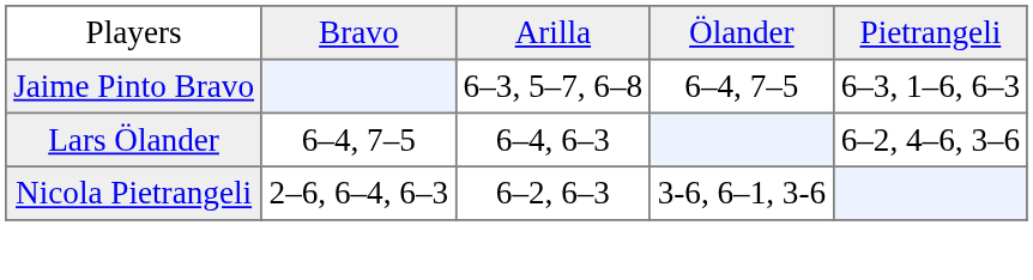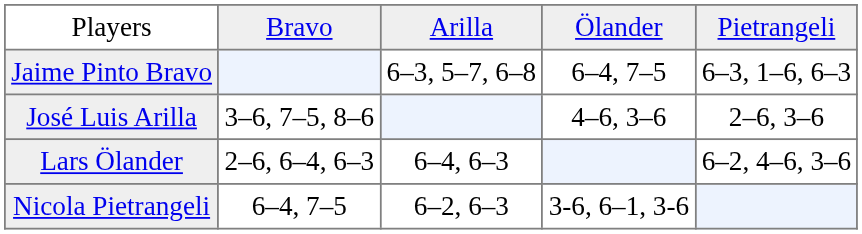 <table cellpadding="3" cellspacing="0" border="1" style="font-size: 95%; border: gray solid 1px; border-collapse: collapse;">
 <tr align=center>
 <td>Players</td>
 <td bgcolor="#EFEFEF"> <a href='#'>Bravo</a></td>
 <td bgcolor="#EFEFEF"> <a href='#'>Arilla</a></td>
 <td bgcolor="#EFEFEF"> <a href='#'>Ölander</a></td>
 <td bgcolor="#EFEFEF">  <a href='#'>Pietrangeli</a></td>
 </tr>
 <tr align=center>
 <td bgcolor="#EFEFEF"> <a href='#'>Jaime Pinto Bravo</a></td>
 <td bgcolor="#EDF3FE"></td>
 <td>6–3, 5–7, 6–8</td>
 <td>6–4, 7–5</td>
 <td>6–3, 1–6, 6–3</td>
 </tr>
 <tr align=center>
+<td bgcolor="#EFEFEF"> <a href='#'>José Luis Arilla</a></td>
+<td>3–6, 7–5, 8–6</td>
+<td bgcolor="#EDF3FE"></td>
+<td>4–6, 3–6</td>
+<td>2–6, 3–6</td>
+</tr>
+<tr align=center>
 <td bgcolor="#EFEFEF"> <a href='#'>Lars Ölander</a></td>
-<td>6–4, 7–5</td>
+<td>2–6, 6–4, 6–3</td>
 <td>6–4, 6–3</td>
 <td bgcolor="#EDF3FE"></td>
 <td>6–2, 4–6, 3–6</td>
 </tr>
 <tr align=center>
 <td bgcolor="#EFEFEF"> <a href='#'>Nicola Pietrangeli</a></td>
-<td>2–6, 6–4, 6–3</td>
+<td>6–4, 7–5</td>
 <td>6–2, 6–3</td>
 <td>3-6, 6–1, 3-6</td>
 <td bgcolor="#EDF3FE"></td>
 </tr>
 </table>
